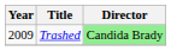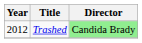 <table class="wikitable">
 <tr>
 <th>Year</th>
 <th>Title</th>
 <th>Director</th>
 </tr>
 <tr>
-<td>2009</td>
+<td>2012</td>
 <td><em><a href='#'>Trashed</a></em></td>
 <td style="background: lightgreen;">Candida Brady</td>
 </tr>
 <tr>
 </tr>
 </table>
